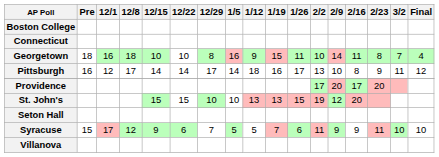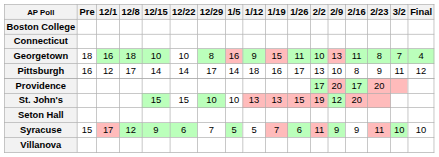 <table class="wikitable" style="white-space:nowrap;font-size:90%;">
 <tr>
 <th><small>AP Poll</small></th>
 <th>Pre</th>
 <th>12/1</th>
 <th>12/8</th>
 <th>12/15</th>
 <th>12/22</th>
 <th>12/29</th>
 <th>1/5</th>
 <th>1/12</th>
 <th>1/19</th>
 <th>1/26</th>
 <th>2/2</th>
 <th>2/9</th>
 <th>2/16</th>
 <th>2/23</th>
 <th>3/2</th>
 <th>Final</th>
 </tr>
 <tr style="text-align:center;">
 <th style="text-align:left;">Boston College</th>
 <td style="background:#fff;"></td>
 <td style="background:#fff;"></td>
 <td style="background:#fff;"></td>
 <td style="background:#fff;"></td>
 <td style="background:#fff;"></td>
 <td style="background:#fff;"></td>
 <td style="background:#fff;"></td>
 <td style="background:#fff;"></td>
 <td style="background:#fff;"></td>
 <td style="background:#fff;"></td>
 <td style="background:#fff;"></td>
 <td style="background:#fff;"></td>
 <td style="background:#fff;"></td>
 <td style="background:#fff;"></td>
 <td style="background:#fff;"></td>
 <td style="background:#fff;"></td>
 </tr>
 <tr style="text-align:center;">
 <th>Connecticut</th>
 <td style="background:#fff;"></td>
 <td style="background:#fff;"></td>
 <td style="background:#fff;"></td>
 <td style="background:#fff;"></td>
 <td style="background:#fff;"></td>
 <td style="background:#fff;"></td>
 <td style="background:#fff;"></td>
 <td style="background:#fff;"></td>
 <td style="background:#fff;"></td>
 <td style="background:#fff;"></td>
 <td style="background:#fff;"></td>
 <td style="background:#fff;"></td>
 <td style="background:#fff;"></td>
 <td style="background:#fff;"></td>
 <td style="background:#fff;"></td>
 <td style="background:#fff;"></td>
 </tr>
 <tr style="text-align:center;">
 <th>Georgetown</th>
 <td style="background:#fff;">18</td>
 <td style="background:#bfb;">16</td>
 <td style="background:#bfb;">18</td>
 <td style="background:#bfb;">10</td>
 <td style="background:#fff;">10</td>
 <td style="background:#bfb;">8</td>
 <td style="background:#fbb;">16</td>
 <td style="background:#bfb;">9</td>
 <td style="background:#fbb;">15</td>
 <td style="background:#bfb;">11</td>
 <td style="background:#bfb;">10</td>
-<td style="background:#fbb;">14</td>
+<td style="background:#fbb;">13</td>
 <td style="background:#bfb;">11</td>
 <td style="background:#bfb;">8</td>
 <td style="background:#bfb;">7</td>
 <td style="background:#bfb;">4</td>
 </tr>
 <tr style="text-align:center;">
 <th>Pittsburgh</th>
 <td style="background:#fff;">16</td>
 <td style="background:#fff;">12</td>
 <td style="background:#fff;">17</td>
 <td style="background:#fff;">14</td>
 <td style="background:#fff;">14</td>
 <td style="background:#fff;">17</td>
 <td style="background:#fff;">14</td>
 <td style="background:#fff;">18</td>
 <td style="background:#fff;">16</td>
 <td style="background:#fff;">17</td>
 <td style="background:#fff;">13</td>
 <td style="background:#fff;">10</td>
 <td style="background:#fff;">8</td>
 <td style="background:#fff;">9</td>
 <td style="background:#fff;">11</td>
 <td style="background:#fff;">12</td>
 </tr>
 <tr style="text-align:center;">
 </tr>
 <tr style="text-align:center;">
 <th>Providence</th>
 <td style="background:#fff;"></td>
 <td style="background:#fff;"></td>
 <td style="background:#fff;"></td>
 <td style="background:#fff;"></td>
 <td style="background:#fff;"></td>
 <td style="background:#fff;"></td>
 <td style="background:#fff;"></td>
 <td style="background:#fff;"></td>
 <td style="background:#fff;"></td>
 <td style="background:#fff;"></td>
 <td style="background:#bfb;">17</td>
 <td style="background:#fbb;">20</td>
 <td style="background:#bfb;">17</td>
 <td style="background:#fbb;">20</td>
 <td style="background:#fbb;"></td>
 <td style="background:#fff;"></td>
 </tr>
 <tr style="text-align:center;">
 <th>St. John's</th>
 <td style="background:#fff;"></td>
 <td style="background:#fff;"></td>
 <td style="background:#fff;"></td>
 <td style="background:#bfb;">15</td>
 <td style="background:#fff;">15</td>
 <td style="background:#bfb;">10</td>
 <td style="background:#fff;">10</td>
 <td style="background:#fbb;">13</td>
 <td style="background:#fbb;">13</td>
 <td style="background:#fbb;">15</td>
 <td style="background:#fbb;">19</td>
 <td style="background:#bfb;">12</td>
 <td style="background:#fbb;">20</td>
 <td style="background:#fbb;"></td>
 <td style="background:#fff;"></td>
 <td style="background:#fff;"></td>
 </tr>
 <tr style="text-align:center;">
 <th>Seton Hall</th>
 <td style="background:#fff;"></td>
 <td style="background:#fff;"></td>
 <td style="background:#fff;"></td>
 <td style="background:#fff;"></td>
 <td style="background:#fff;"></td>
 <td style="background:#fff;"></td>
 <td style="background:#fff;"></td>
 <td style="background:#fff;"></td>
 <td style="background:#fff;"></td>
 <td style="background:#fff;"></td>
 <td style="background:#fff;"></td>
 <td style="background:#fff;"></td>
 <td style="background:#fff;"></td>
 <td style="background:#fff;"></td>
 <td style="background:#fff;"></td>
 <td style="background:#fff;"></td>
 </tr>
 <tr style="text-align:center;">
 <th>Syracuse</th>
 <td style="background:#fff;">15</td>
 <td style="background:#fbb;">17</td>
 <td style="background:#bfb;">12</td>
 <td style="background:#bfb;">9</td>
 <td style="background:#bfb;">6</td>
 <td style="background:#fff;">7</td>
 <td style="background:#bfb;">5</td>
 <td style="background:#fff;">5</td>
 <td style="background:#fbb;">7</td>
 <td style="background:#bfb;">6</td>
 <td style="background:#fbb;">11</td>
 <td style="background:#bfb;">9</td>
 <td style="background:#fff;">9</td>
 <td style="background:#fbb;">11</td>
 <td style="background:#bfb;">10</td>
 <td style="background:#fff;">10</td>
 </tr>
 <tr style="text-align:center;">
 <th>Villanova</th>
 <td style="background:#fff;"></td>
 <td style="background:#fff;"></td>
 <td style="background:#fff;"></td>
 <td style="background:#fff;"></td>
 <td style="background:#fff;"></td>
 <td style="background:#fff;"></td>
 <td style="background:#fff;"></td>
 <td style="background:#fff;"></td>
 <td style="background:#fff;"></td>
 <td style="background:#fff;"></td>
 <td style="background:#fff;"></td>
 <td style="background:#fff;"></td>
 <td style="background:#fff;"></td>
 <td style="background:#fff;"></td>
 <td style="background:#fff;"></td>
 <td style="background:#fff;"></td>
 </tr>
 </table>
